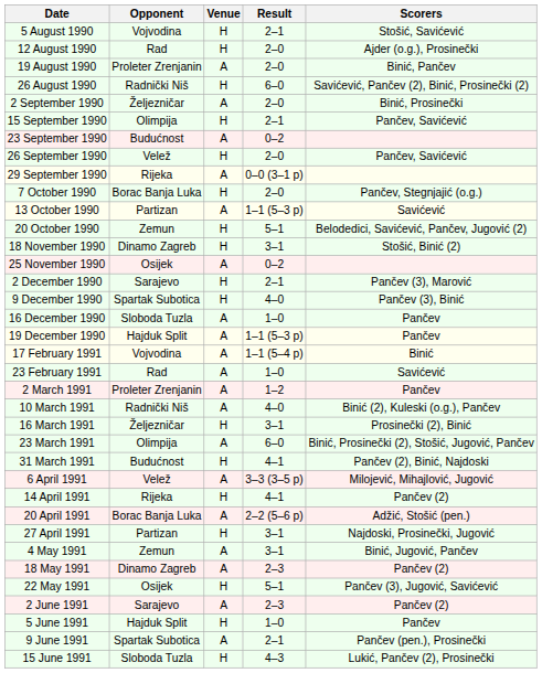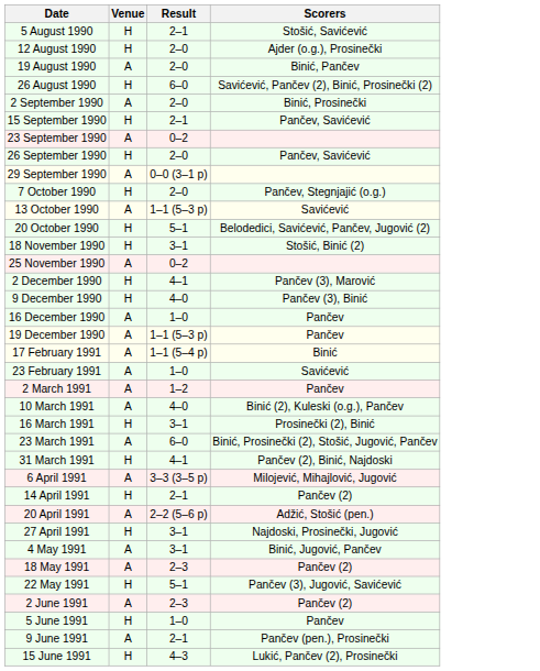 <table class="wikitable sortable" style="font-size:100%; text-align:center">
 <tr>
 <th>Date</th>
-<th>Opponent</th>
 <th>Venue</th>
 <th>Result</th>
 <th>Scorers</th>
 </tr>
 <tr bgcolor = "#EEFFEE">
 <td>5 August 1990</td>
-<td>Vojvodina</td>
 <td>H</td>
 <td>2–1</td>
 <td>Stošić, Savićević</td>
 </tr>
 <tr bgcolor = "#EEFFEE">
 <td>12 August 1990</td>
-<td>Rad</td>
 <td>H</td>
 <td>2–0</td>
 <td>Ajder (o.g.), Prosinečki</td>
 </tr>
 <tr bgcolor = "#EEFFEE">
 <td>19 August 1990</td>
-<td>Proleter Zrenjanin</td>
 <td>A</td>
 <td>2–0</td>
 <td>Binić, Pančev</td>
 </tr>
 <tr bgcolor = "#EEFFEE">
 <td>26 August 1990</td>
-<td>Radnički Niš</td>
 <td>H</td>
 <td>6–0</td>
 <td>Savićević, Pančev (2), Binić, Prosinečki (2)</td>
 </tr>
 <tr bgcolor = "#EEFFEE">
 <td>2 September 1990</td>
-<td>Željezničar</td>
 <td>A</td>
 <td>2–0</td>
 <td>Binić, Prosinečki</td>
 </tr>
 <tr bgcolor = "#EEFFEE">
 <td>15 September 1990</td>
-<td>Olimpija</td>
 <td>H</td>
 <td>2–1</td>
 <td>Pančev, Savićević</td>
 </tr>
 <tr bgcolor = "#FFEEEE">
 <td>23 September 1990</td>
-<td>Budućnost</td>
 <td>A</td>
 <td>0–2</td>
 <td></td>
 </tr>
 <tr bgcolor = "#EEFFEE">
 <td>26 September 1990</td>
-<td>Velež</td>
 <td>H</td>
 <td>2–0</td>
 <td>Pančev, Savićević</td>
 </tr>
 <tr bgcolor = "#FFFFEE">
 <td>29 September 1990</td>
-<td>Rijeka</td>
 <td>A</td>
 <td>0–0 (3–1 p)</td>
 <td></td>
 </tr>
 <tr bgcolor = "#EEFFEE">
 <td>7 October 1990</td>
-<td>Borac Banja Luka</td>
 <td>H</td>
 <td>2–0</td>
 <td>Pančev, Stegnjajić (o.g.)</td>
 </tr>
 <tr bgcolor = "#FFFFEE">
 <td>13 October 1990</td>
-<td>Partizan</td>
 <td>A</td>
 <td>1–1 (5–3 p)</td>
 <td>Savićević</td>
 </tr>
 <tr bgcolor = "#EEFFEE">
 <td>20 October 1990</td>
-<td>Zemun</td>
 <td>H</td>
 <td>5–1</td>
 <td>Belodedici, Savićević, Pančev, Jugović (2)</td>
 </tr>
 <tr bgcolor = "#EEFFEE">
 <td>18 November 1990</td>
-<td>Dinamo Zagreb</td>
 <td>H</td>
 <td>3–1</td>
 <td>Stošić, Binić (2)</td>
 </tr>
 <tr bgcolor = "#FFEEEE">
 <td>25 November 1990</td>
-<td>Osijek</td>
 <td>A</td>
 <td>0–2</td>
 <td></td>
 </tr>
 <tr bgcolor = "#EEFFEE">
 <td>2 December 1990</td>
-<td>Sarajevo</td>
 <td>H</td>
-<td>2–1</td>
+<td>4–1</td>
 <td>Pančev (3), Marović</td>
 </tr>
 <tr bgcolor = "#EEFFEE">
 <td>9 December 1990</td>
-<td>Spartak Subotica</td>
 <td>H</td>
 <td>4–0</td>
 <td>Pančev (3), Binić</td>
 </tr>
 <tr bgcolor = "#EEFFEE">
 <td>16 December 1990</td>
-<td>Sloboda Tuzla</td>
 <td>A</td>
 <td>1–0</td>
 <td>Pančev</td>
 </tr>
 <tr bgcolor = "#FFFFEE">
 <td>19 December 1990</td>
-<td>Hajduk Split</td>
 <td>A</td>
 <td>1–1 (5–3 p)</td>
 <td>Pančev</td>
 </tr>
 <tr bgcolor = "#FFFFEE">
 <td>17 February 1991</td>
-<td>Vojvodina</td>
 <td>A</td>
 <td>1–1 (5–4 p)</td>
 <td>Binić</td>
 </tr>
 <tr bgcolor = "#EEFFEE">
 <td>23 February 1991</td>
-<td>Rad</td>
 <td>A</td>
 <td>1–0</td>
 <td>Savićević</td>
 </tr>
 <tr bgcolor = "#FFEEEE">
 <td>2 March 1991</td>
-<td>Proleter Zrenjanin</td>
 <td>A</td>
 <td>1–2</td>
 <td>Pančev</td>
 </tr>
 <tr bgcolor = "#EEFFEE">
 <td>10 March 1991</td>
-<td>Radnički Niš</td>
 <td>A</td>
 <td>4–0</td>
 <td>Binić (2), Kuleski (o.g.), Pančev</td>
 </tr>
 <tr bgcolor = "#EEFFEE">
 <td>16 March 1991</td>
-<td>Željezničar</td>
 <td>H</td>
 <td>3–1</td>
 <td>Prosinečki (2), Binić</td>
 </tr>
 <tr bgcolor = "#EEFFEE">
 <td>23 March 1991</td>
-<td>Olimpija</td>
 <td>A</td>
 <td>6–0</td>
 <td>Binić, Prosinečki (2), Stošić, Jugović, Pančev</td>
 </tr>
 <tr bgcolor = "#EEFFEE">
 <td>31 March 1991</td>
-<td>Budućnost</td>
 <td>H</td>
 <td>4–1</td>
 <td>Pančev (2), Binić, Najdoski</td>
 </tr>
 <tr bgcolor = "#FFEEEE">
 <td>6 April 1991</td>
-<td>Velež</td>
 <td>A</td>
 <td>3–3 (3–5 p)</td>
 <td>Milojević, Mihajlović, Jugović</td>
 </tr>
 <tr bgcolor = "#EEFFEE">
 <td>14 April 1991</td>
-<td>Rijeka</td>
 <td>H</td>
-<td>4–1</td>
+<td>2–1</td>
 <td>Pančev (2)</td>
 </tr>
 <tr bgcolor = "#FFEEEE">
 <td>20 April 1991</td>
-<td>Borac Banja Luka</td>
 <td>A</td>
 <td>2–2 (5–6 p)</td>
 <td>Adžić, Stošić (pen.)</td>
 </tr>
 <tr bgcolor = "#EEFFEE">
 <td>27 April 1991</td>
-<td>Partizan</td>
 <td>H</td>
 <td>3–1</td>
 <td>Najdoski, Prosinečki, Jugović</td>
 </tr>
 <tr bgcolor = "#EEFFEE">
 <td>4 May 1991</td>
-<td>Zemun</td>
 <td>A</td>
 <td>3–1</td>
 <td>Binić, Jugović, Pančev</td>
 </tr>
 <tr bgcolor = "#FFEEEE">
 <td>18 May 1991</td>
-<td>Dinamo Zagreb</td>
 <td>A</td>
 <td>2–3</td>
 <td>Pančev (2)</td>
 </tr>
 <tr bgcolor = "#EEFFEE">
 <td>22 May 1991</td>
-<td>Osijek</td>
 <td>H</td>
 <td>5–1</td>
 <td>Pančev (3), Jugović, Savićević</td>
 </tr>
 <tr bgcolor = "#FFEEEE">
 <td>2 June 1991</td>
-<td>Sarajevo</td>
 <td>A</td>
 <td>2–3</td>
 <td>Pančev (2)</td>
 </tr>
 <tr bgcolor = "#EEFFEE">
 <td>5 June 1991</td>
-<td>Hajduk Split</td>
 <td>H</td>
 <td>1–0</td>
 <td>Pančev</td>
 </tr>
 <tr bgcolor = "#EEFFEE">
 <td>9 June 1991</td>
-<td>Spartak Subotica</td>
 <td>A</td>
 <td>2–1</td>
 <td>Pančev (pen.), Prosinečki</td>
 </tr>
 <tr bgcolor = "#EEFFEE">
 <td>15 June 1991</td>
-<td>Sloboda Tuzla</td>
 <td>H</td>
 <td>4–3</td>
 <td>Lukić, Pančev (2), Prosinečki</td>
 </tr>
 </table>
